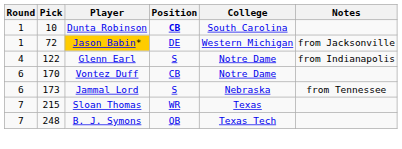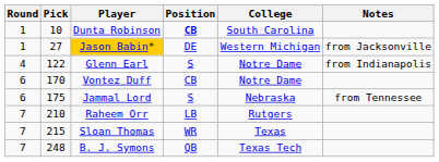 <table class="wikitable" style="text-align:center">
 <tr>
 <th>Round</th>
 <th>Pick</th>
 <th>Player</th>
 <th>Position</th>
 <th>College</th>
 <th>Notes</th>
 </tr>
 <tr>
 <td>1</td>
 <td>10</td>
 <td><a href='#'>Dunta Robinson</a></td>
 <td><strong><a href='#'>CB</a></strong></td>
 <td><a href='#'>South Carolina</a></td>
 <td></td>
 </tr>
 <tr>
 <td>1</td>
-<td>72</td>
+<td>27</td>
 <td style="background:#fc0;"><a href='#'>Jason Babin</a>*</td>
 <td><a href='#'>DE</a></td>
 <td><a href='#'>Western Michigan</a></td>
 <td>from Jacksonville</td>
 </tr>
 <tr>
 <td>4</td>
 <td>122</td>
 <td><a href='#'>Glenn Earl</a></td>
 <td><a href='#'>S</a></td>
 <td><a href='#'>Notre Dame</a></td>
 <td>from Indianapolis</td>
 </tr>
 <tr>
 <td>6</td>
 <td>170</td>
 <td><a href='#'>Vontez Duff</a></td>
 <td><a href='#'>CB</a></td>
 <td><a href='#'>Notre Dame</a></td>
 <td></td>
 </tr>
 <tr>
 <td>6</td>
-<td>173</td>
+<td>175</td>
 <td><a href='#'>Jammal Lord</a></td>
 <td><a href='#'>S</a></td>
 <td><a href='#'>Nebraska</a></td>
 <td>from Tennessee</td>
+</tr>
+<tr>
+<td>7</td>
+<td>210</td>
+<td><a href='#'>Raheem Orr</a></td>
+<td><a href='#'>LB</a></td>
+<td><a href='#'>Rutgers</a></td>
+<td></td>
 </tr>
 <tr>
 <td>7</td>
 <td>215</td>
 <td><a href='#'>Sloan Thomas</a></td>
 <td><a href='#'>WR</a></td>
 <td><a href='#'>Texas</a></td>
 <td></td>
 </tr>
 <tr>
 <td>7</td>
 <td>248</td>
 <td><a href='#'>B. J. Symons</a></td>
 <td><a href='#'>QB</a></td>
 <td><a href='#'>Texas Tech</a></td>
 <td></td>
 </tr>
 </table>
